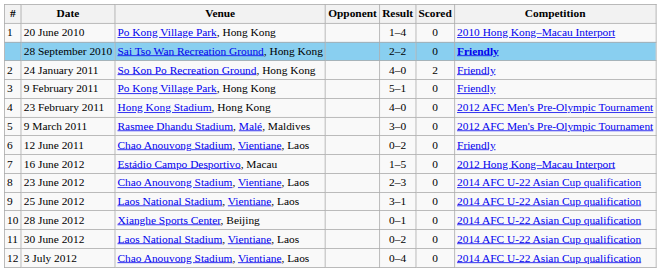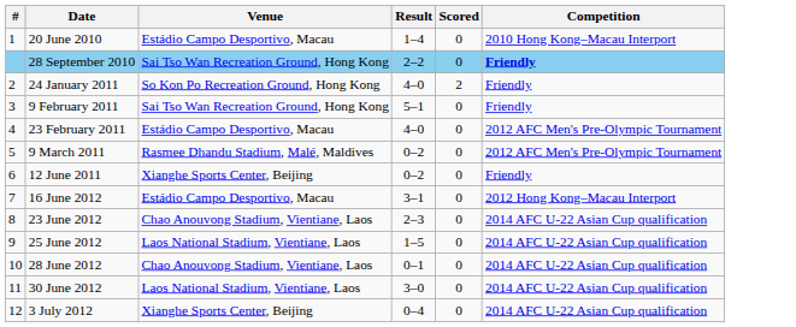 <table class="wikitable" style="font-size:90%; text-align: left;">
 <tr bgcolor="#CCCCCC" align="center">
 <th>#</th>
 <th>Date</th>
 <th>Venue</th>
-<th>Opponent</th>
 <th>Result</th>
 <th>Scored</th>
 <th>Competition</th>
 </tr>
 <tr>
 <td>1</td>
 <td>20 June 2010</td>
-<td><a href='#'>Po Kong Village Park</a>, Hong Kong</td>
-<td></td>
+<td><a href='#'>Estádio Campo Desportivo</a>, Macau</td>
 <td align=center>1–4</td>
 <td align=center>0</td>
 <td><a href='#'>2010 Hong Kong–Macau Interport</a></td>
 </tr>
 <tr style="background-color:#89CFF0">
 <td></td>
 <td>28 September 2010</td>
 <td><a href='#'>Sai Tso Wan Recreation Ground</a>, Hong Kong</td>
-<td></td>
 <td align=center>2–2</td>
 <td align=center>0</td>
 <td><strong><a href='#'>Friendly</a></strong></td>
 </tr>
 <tr>
 <td>2</td>
 <td>24 January 2011</td>
 <td><a href='#'>So Kon Po Recreation Ground</a>, Hong Kong</td>
-<td></td>
 <td align=center>4–0</td>
 <td align=center>2</td>
 <td><a href='#'>Friendly</a></td>
 </tr>
 <tr>
 <td>3</td>
 <td>9 February 2011</td>
-<td><a href='#'>Po Kong Village Park</a>, Hong Kong</td>
-<td></td>
+<td><a href='#'>Sai Tso Wan Recreation Ground</a>, Hong Kong</td>
 <td align=center>5–1</td>
 <td align=center>0</td>
 <td><a href='#'>Friendly</a></td>
 </tr>
 <tr>
 <td>4</td>
 <td>23 February 2011</td>
-<td><a href='#'>Hong Kong Stadium</a>, Hong Kong</td>
-<td></td>
+<td><a href='#'>Estádio Campo Desportivo</a>, Macau</td>
 <td align=center>4–0</td>
 <td align=center>0</td>
 <td><a href='#'>2012 AFC Men's Pre-Olympic Tournament</a></td>
 </tr>
 <tr>
 <td>5</td>
 <td>9 March 2011</td>
 <td><a href='#'>Rasmee Dhandu Stadium</a>, <a href='#'>Malé</a>, Maldives</td>
-<td></td>
-<td align=center>3–0</td>
+<td align=center>0–2</td>
 <td align=center>0</td>
 <td><a href='#'>2012 AFC Men's Pre-Olympic Tournament</a></td>
 </tr>
 <tr>
 <td>6</td>
 <td>12 June 2011</td>
-<td><a href='#'>Chao Anouvong Stadium</a>, <a href='#'>Vientiane</a>, Laos</td>
-<td></td>
+<td><a href='#'>Xianghe Sports Center</a>, Beijing</td>
 <td align=center>0–2</td>
 <td align=center>0</td>
 <td><a href='#'>Friendly</a></td>
 </tr>
 <tr>
 <td>7</td>
 <td>16 June 2012</td>
 <td><a href='#'>Estádio Campo Desportivo</a>, Macau</td>
-<td></td>
-<td align=center>1–5</td>
+<td align=center>3–1</td>
 <td align=center>0</td>
 <td><a href='#'>2012 Hong Kong–Macau Interport</a></td>
 </tr>
 <tr>
 <td>8</td>
 <td>23 June 2012</td>
 <td><a href='#'>Chao Anouvong Stadium</a>, <a href='#'>Vientiane</a>, Laos</td>
-<td></td>
 <td align=center>2–3</td>
 <td align=center>0</td>
 <td><a href='#'>2014 AFC U-22 Asian Cup qualification</a></td>
 </tr>
 <tr>
 <td>9</td>
 <td>25 June 2012</td>
 <td><a href='#'>Laos National Stadium</a>, <a href='#'>Vientiane</a>, Laos</td>
-<td></td>
-<td align=center>3–1</td>
+<td align=center>1–5</td>
 <td align=center>0</td>
 <td><a href='#'>2014 AFC U-22 Asian Cup qualification</a></td>
 </tr>
 <tr>
 <td>10</td>
 <td>28 June 2012</td>
-<td><a href='#'>Xianghe Sports Center</a>, Beijing</td>
-<td></td>
+<td><a href='#'>Chao Anouvong Stadium</a>, <a href='#'>Vientiane</a>, Laos</td>
 <td align=center>0–1</td>
 <td align=center>0</td>
 <td><a href='#'>2014 AFC U-22 Asian Cup qualification</a></td>
 </tr>
 <tr>
 <td>11</td>
 <td>30 June 2012</td>
 <td><a href='#'>Laos National Stadium</a>, <a href='#'>Vientiane</a>, Laos</td>
-<td></td>
-<td align=center>0–2</td>
+<td align=center>3–0</td>
 <td align=center>0</td>
 <td><a href='#'>2014 AFC U-22 Asian Cup qualification</a></td>
 </tr>
 <tr>
 <td>12</td>
 <td>3 July 2012</td>
-<td><a href='#'>Chao Anouvong Stadium</a>, <a href='#'>Vientiane</a>, Laos</td>
-<td></td>
+<td><a href='#'>Xianghe Sports Center</a>, Beijing</td>
 <td align=center>0–4</td>
 <td align=center>0</td>
 <td><a href='#'>2014 AFC U-22 Asian Cup qualification</a></td>
 </tr>
 </table>
